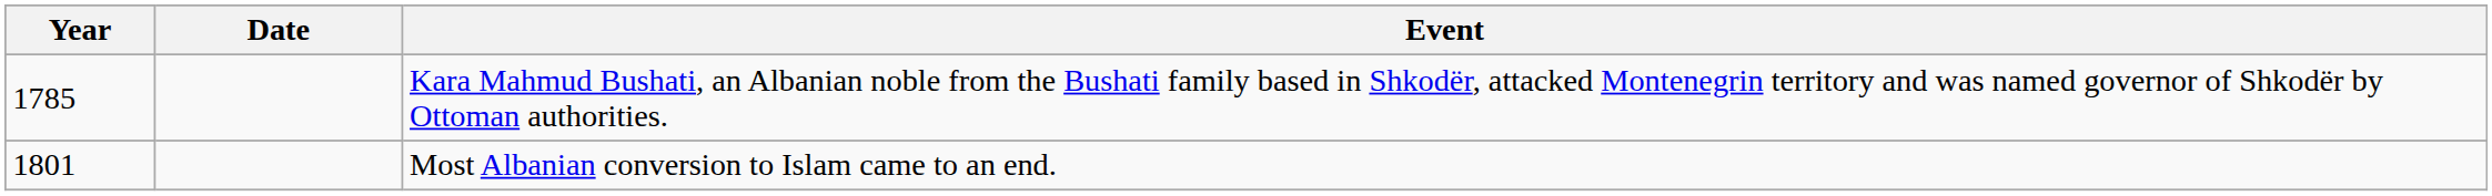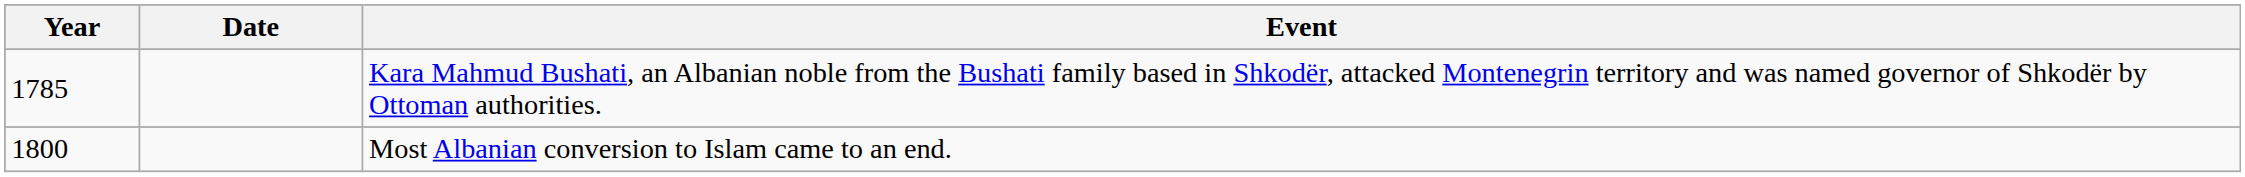 <table class="wikitable" width="100%">
 <tr>
 <th style="width:6%">Year</th>
 <th style="width:10%">Date</th>
 <th>Event</th>
 </tr>
 <tr>
 <td>1785</td>
 <td></td>
 <td><a href='#'>Kara Mahmud Bushati</a>, an Albanian noble from the <a href='#'>Bushati</a> family based in <a href='#'>Shkodër</a>, attacked <a href='#'>Montenegrin</a> territory and was named governor of Shkodër by <a href='#'>Ottoman</a> authorities.</td>
 </tr>
 <tr>
-<td>1801</td>
+<td>1800</td>
 <td></td>
 <td>Most <a href='#'>Albanian</a> conversion to Islam came to an end.</td>
 </tr>
 </table>
